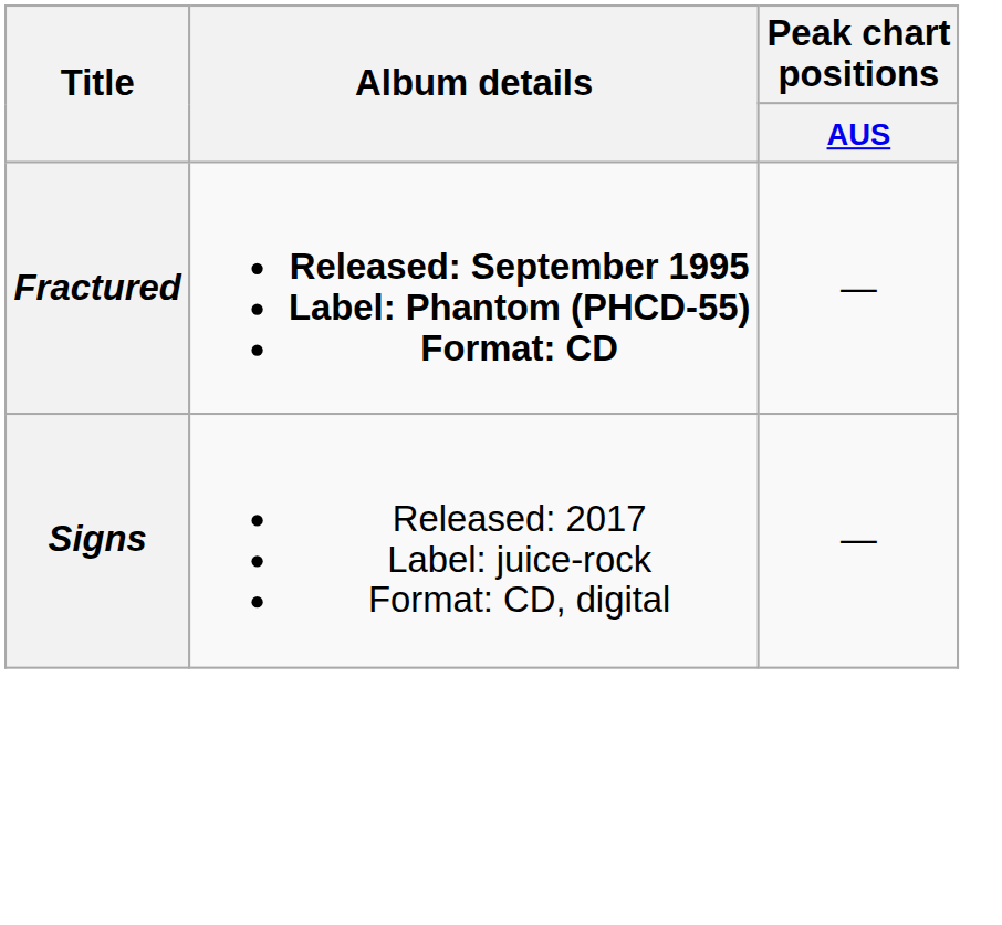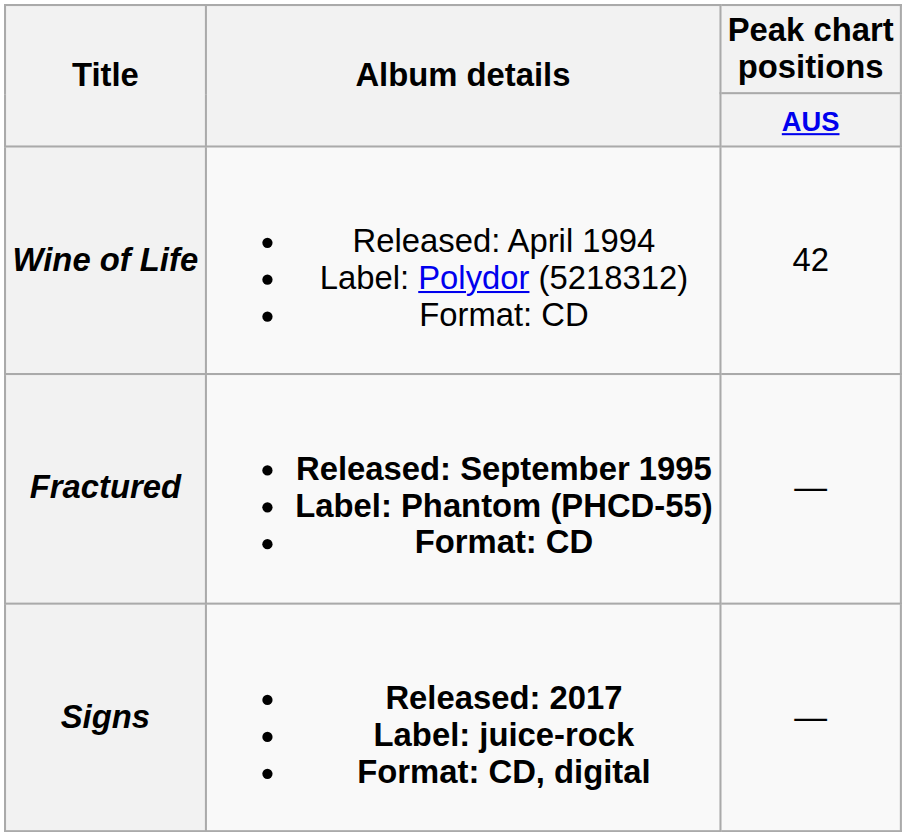 <table class="wikitable plainrowheaders" style="text-align:center;" border="1">
 <tr>
 <th scope="col" rowspan="2">Title</th>
 <th scope="col" rowspan="2">Album details</th>
 <th scope="col" colspan="1">Peak chart<br>positions</th>
 </tr>
 <tr>
 <th scope="col" style="text-align:center;"><small><a href='#'>AUS</a><br></small></th>
 </tr>
 <tr>
+<th scope="row"><em>Wine of Life</em></th>
+<td><br><ul><li>Released: April 1994</li><li>Label: <a href='#'>Polydor</a> (5218312)</li><li>Format: CD</li></ul></td>
+<td>42</td>
+</tr>
+<tr>
 <th scope="row"><em>Fractured</em></th>
 <td><strong><br><ul><li>Released: September 1995</li><li>Label: Phantom (PHCD-55)</li><li>Format: CD</li></ul></strong></td>
 <td>—</td>
 </tr>
 <tr>
 <th scope="row"><em>Signs</em></th>
-<td><br><ul><li>Released: 2017</li><li>Label: juice-rock</li><li>Format: CD, digital</li></ul></td>
+<td><strong><br><ul><li>Released: 2017</li><li>Label: juice-rock</li><li>Format: CD, digital</li></ul></strong></td>
 <td>—</td>
 </tr>
 </table>
